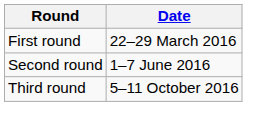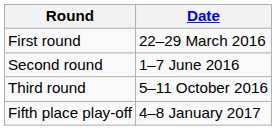 <table class="wikitable">
 <tr>
 <th>Round</th>
 <th><a href='#'>Date</a></th>
 </tr>
 <tr>
 <td>First round</td>
 <td>22–29 March 2016</td>
 </tr>
 <tr>
 <td>Second round</td>
 <td>1–7 June 2016</td>
 </tr>
 <tr>
 <td>Third round</td>
 <td>5–11 October 2016</td>
 </tr>
+<tr>
+<td>Fifth place play-off</td>
+<td>4–8 January 2017</td>
+</tr>
 </table>
